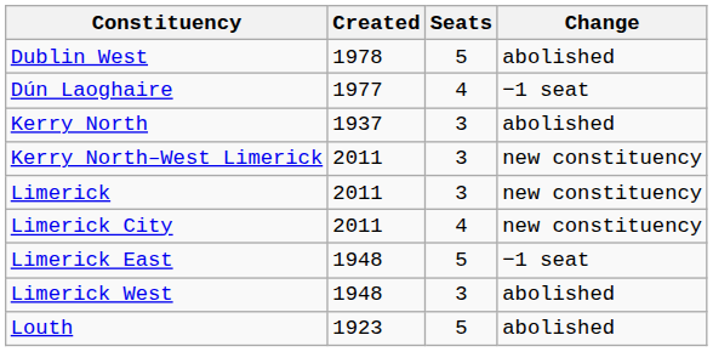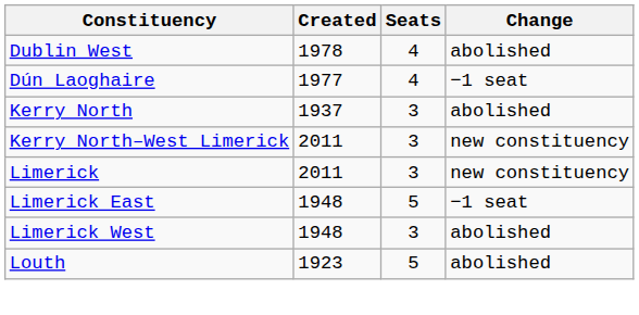 <table class="wikitable">
 <tr>
 <th>Constituency</th>
 <th>Created</th>
 <th>Seats</th>
 <th>Change</th>
 </tr>
 <tr>
 <td><a href='#'>Dublin West</a></td>
 <td>1978</td>
-<td align="center">5</td>
+<td align="center">4</td>
 <td>abolished</td>
 </tr>
 <tr>
 <td><a href='#'>Dún Laoghaire</a></td>
 <td>1977</td>
 <td align="center">4</td>
 <td>−1 seat</td>
 </tr>
 <tr>
 <td><a href='#'>Kerry North</a></td>
 <td>1937</td>
 <td align="center">3</td>
 <td>abolished</td>
 </tr>
 <tr>
 <td><a href='#'>Kerry North–West Limerick</a></td>
 <td>2011</td>
 <td align="center">3</td>
 <td>new constituency</td>
 </tr>
 <tr>
 <td><a href='#'>Limerick</a></td>
 <td>2011</td>
 <td align="center">3</td>
 <td>new constituency</td>
 </tr>
 <tr>
-<td><a href='#'>Limerick City</a></td>
-<td>2011</td>
-<td align="center">4</td>
-<td>new constituency</td>
-</tr>
-<tr>
 <td><a href='#'>Limerick East</a></td>
 <td>1948</td>
 <td align="center">5</td>
 <td>−1 seat</td>
 </tr>
 <tr>
 <td><a href='#'>Limerick West</a></td>
 <td>1948</td>
 <td align="center">3</td>
 <td>abolished</td>
 </tr>
 <tr>
 <td><a href='#'>Louth</a></td>
 <td>1923</td>
 <td align="center">5</td>
 <td>abolished</td>
 </tr>
 </table>
